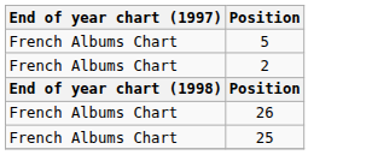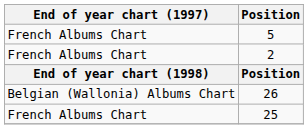 <table class="wikitable sortable">
 <tr>
 <th>End of year chart (1997)</th>
 <th>Position</th>
 </tr>
 <tr>
 <td>French Albums Chart</td>
 <td align="center">5</td>
 </tr>
 <tr>
 <td>French Albums Chart</td>
 <td align="center">2</td>
 </tr>
 <tr>
 <th>End of year chart (1998)</th>
 <th>Position</th>
 </tr>
 <tr>
-<td>French Albums Chart</td>
+<td>Belgian (Wallonia) Albums Chart</td>
 <td align="center">26</td>
 </tr>
 <tr>
 <td>French Albums Chart</td>
 <td align="center">25</td>
 </tr>
 <tr>
 </tr>
 </table>
